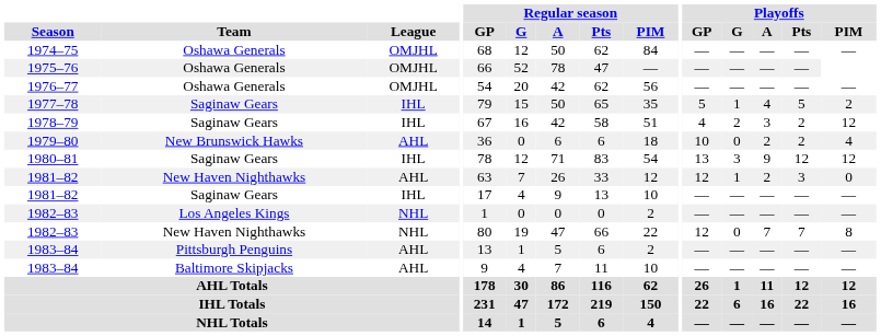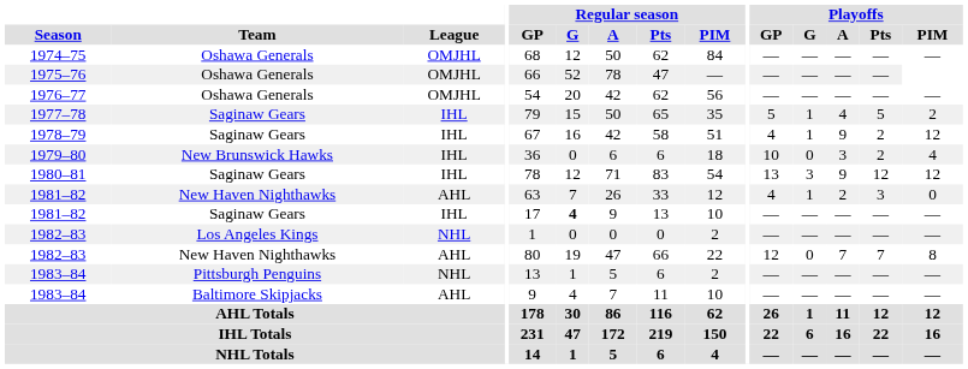 <table border="0" cellpadding="1" cellspacing="0" style="text-align:center; width:60em">
 <tr bgcolor="#e0e0e0">
 <th colspan="3" bgcolor="#ffffff"></th>
 <th rowspan="100" bgcolor="#ffffff"></th>
 <th colspan="5"><a href='#'>Regular season</a></th>
 <th rowspan="100" bgcolor="#ffffff"></th>
 <th colspan="5"><a href='#'>Playoffs</a></th>
 </tr>
 <tr bgcolor="#e0e0e0">
 <th><a href='#'>Season</a></th>
 <th>Team</th>
 <th>League</th>
 <th>GP</th>
 <th><a href='#'>G</a></th>
 <th><a href='#'>A</a></th>
 <th><a href='#'>Pts</a></th>
 <th><a href='#'>PIM</a></th>
 <th>GP</th>
 <th>G</th>
 <th>A</th>
 <th>Pts</th>
 <th>PIM</th>
 </tr>
 <tr>
 <td><a href='#'>1974–75</a></td>
 <td><a href='#'>Oshawa Generals</a></td>
 <td><a href='#'>OMJHL</a></td>
 <td>68</td>
 <td>12</td>
 <td>50</td>
 <td>62</td>
 <td>84</td>
 <td>—</td>
 <td>—</td>
 <td>—</td>
 <td>—</td>
 <td>—</td>
 </tr>
 <tr bgcolor="#f0f0f0">
 <td><a href='#'>1975–76</a></td>
 <td>Oshawa Generals</td>
 <td>OMJHL</td>
 <td>66</td>
 <td 26>52</td>
 <td>78</td>
 <td>47</td>
 <td>—</td>
 <td>—</td>
 <td>—</td>
 <td>—</td>
 <td>—</td>
 </tr>
 <tr>
 <td><a href='#'>1976–77</a></td>
 <td>Oshawa Generals</td>
 <td>OMJHL</td>
 <td>54</td>
 <td>20</td>
 <td>42</td>
 <td>62</td>
 <td>56</td>
 <td>—</td>
 <td>—</td>
 <td>—</td>
 <td>—</td>
 <td>—</td>
 </tr>
 <tr bgcolor="#f0f0f0">
 <td><a href='#'>1977–78</a></td>
 <td><a href='#'>Saginaw Gears</a></td>
 <td><a href='#'>IHL</a></td>
 <td>79</td>
 <td>15</td>
 <td>50</td>
 <td>65</td>
 <td>35</td>
 <td>5</td>
 <td>1</td>
 <td>4</td>
 <td>5</td>
 <td>2</td>
 </tr>
 <tr>
 <td><a href='#'>1978–79</a></td>
 <td>Saginaw Gears</td>
 <td>IHL</td>
 <td>67</td>
 <td>16</td>
 <td>42</td>
 <td>58</td>
 <td>51</td>
 <td>4</td>
-<td>2</td>
-<td>3</td>
+<td>1</td>
+<td>9</td>
 <td>2</td>
 <td>12</td>
 </tr>
 <tr bgcolor="#f0f0f0">
 <td><a href='#'>1979–80</a></td>
 <td><a href='#'>New Brunswick Hawks</a></td>
-<td><a href='#'>AHL</a></td>
+<td>IHL</td>
 <td>36</td>
 <td>0</td>
 <td>6</td>
 <td>6</td>
 <td>18</td>
 <td>10</td>
 <td>0</td>
-<td>2</td>
+<td>3</td>
 <td>2</td>
 <td>4</td>
 </tr>
 <tr>
 <td><a href='#'>1980–81</a></td>
 <td>Saginaw Gears</td>
 <td>IHL</td>
 <td>78</td>
 <td>12</td>
 <td>71</td>
 <td>83</td>
 <td>54</td>
 <td>13</td>
 <td>3</td>
 <td>9</td>
 <td>12</td>
 <td>12</td>
 </tr>
 <tr bgcolor="#f0f0f0">
 <td><a href='#'>1981–82</a></td>
 <td><a href='#'>New Haven Nighthawks</a></td>
 <td>AHL</td>
 <td>63</td>
 <td>7</td>
 <td>26</td>
 <td>33</td>
 <td>12</td>
-<td>12</td>
+<td>4</td>
 <td>1</td>
 <td>2</td>
 <td>3</td>
 <td>0</td>
 </tr>
 <tr>
 <td><a href='#'>1981–82</a></td>
 <td>Saginaw Gears</td>
 <td>IHL</td>
 <td>17</td>
-<td>4</td>
+<td><strong>4</strong></td>
 <td>9</td>
 <td>13</td>
 <td>10</td>
 <td>—</td>
 <td>—</td>
 <td>—</td>
 <td>—</td>
 <td>—</td>
 </tr>
 <tr bgcolor="#f0f0f0">
 <td><a href='#'>1982–83</a></td>
 <td><a href='#'>Los Angeles Kings</a></td>
 <td><a href='#'>NHL</a></td>
 <td>1</td>
 <td>0</td>
 <td>0</td>
 <td>0</td>
 <td>2</td>
 <td>—</td>
 <td>—</td>
 <td>—</td>
 <td>—</td>
 <td>—</td>
 </tr>
 <tr>
 <td><a href='#'>1982–83</a></td>
 <td>New Haven Nighthawks</td>
-<td>NHL</td>
+<td>AHL</td>
 <td>80</td>
 <td>19</td>
 <td>47</td>
 <td>66</td>
 <td>22</td>
 <td>12</td>
 <td>0</td>
 <td>7</td>
 <td>7</td>
 <td>8</td>
 </tr>
 <tr bgcolor="#f0f0f0">
 <td><a href='#'>1983–84</a></td>
 <td><a href='#'>Pittsburgh Penguins</a></td>
-<td>AHL</td>
+<td>NHL</td>
 <td>13</td>
 <td>1</td>
 <td>5</td>
 <td>6</td>
 <td>2</td>
 <td>—</td>
 <td>—</td>
 <td>—</td>
 <td>—</td>
 <td>—</td>
 </tr>
 <tr>
 <td><a href='#'>1983–84</a></td>
 <td><a href='#'>Baltimore Skipjacks</a></td>
 <td>AHL</td>
 <td>9</td>
 <td>4</td>
 <td>7</td>
 <td>11</td>
 <td>10</td>
 <td>—</td>
 <td>—</td>
 <td>—</td>
 <td>—</td>
 <td>—</td>
 </tr>
 <tr bgcolor="#e0e0e0">
 <th colspan="3">AHL Totals</th>
 <th>178</th>
 <th>30</th>
 <th>86</th>
 <th>116</th>
 <th>62</th>
 <th>26</th>
 <th>1</th>
 <th>11</th>
 <th>12</th>
 <th>12</th>
 </tr>
 <tr bgcolor="#e0e0e0">
 <th colspan="3">IHL Totals</th>
 <th>231</th>
 <th>47</th>
 <th>172</th>
 <th>219</th>
 <th>150</th>
 <th>22</th>
 <th>6</th>
 <th>16</th>
 <th>22</th>
 <th>16</th>
 </tr>
 <tr bgcolor="#e0e0e0">
 <th colspan="3">NHL Totals</th>
 <th>14</th>
 <th>1</th>
 <th>5</th>
 <th>6</th>
 <th>4</th>
 <th>—</th>
 <th>—</th>
 <th>—</th>
 <th>—</th>
 <th>—</th>
 </tr>
 </table>
